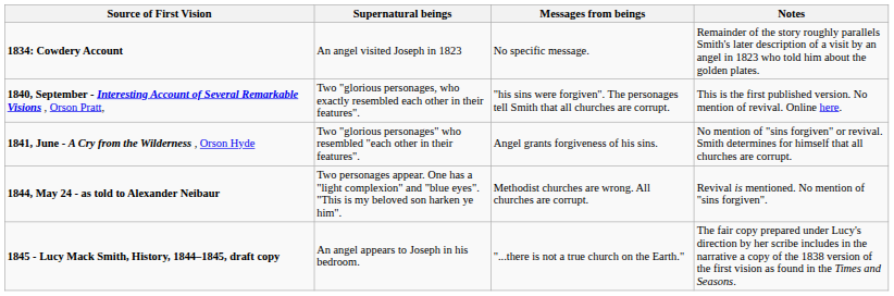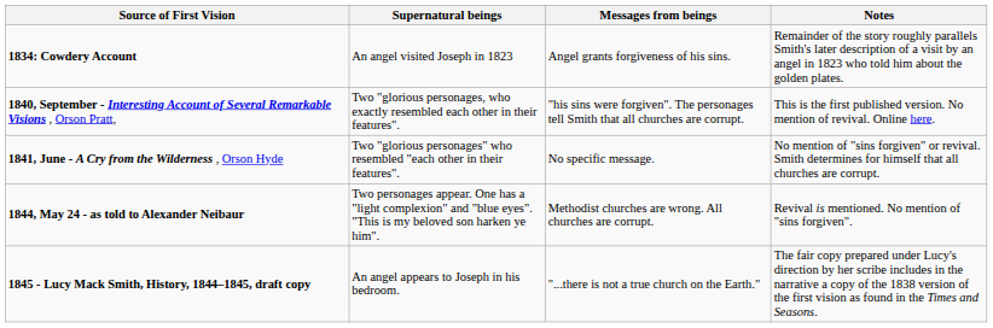 <table class="wikitable" style="width:99%;">
 <tr>
 <th width=35%>Source of First Vision</th>
 <th width=20%>Supernatural beings</th>
 <th width=23%>Messages from beings</th>
 <th width=22%>Notes</th>
 </tr>
 <tr>
 <td><strong>1834: Cowdery Account</strong></td>
 <td>An angel visited Joseph in 1823</td>
-<td>No specific message.</td>
+<td>Angel grants forgiveness of his sins.</td>
 <td>Remainder of the story roughly parallels Smith's later description of a visit by an angel in 1823 who told him about the golden plates.</td>
 </tr>
 <tr>
 <td><strong>1840, September - <em><a href='#'>Interesting Account of Several Remarkable Visions</a></em> </strong>, <a href='#'>Orson Pratt</a>,</td>
 <td>Two "glorious personages, who exactly resembled each other in their features".</td>
 <td>"his sins were forgiven". The personages tell Smith that all churches are corrupt.</td>
 <td>This is the first published version. No mention of revival. Online <a href='#'>here</a>.</td>
 </tr>
 <tr>
 <td><strong>1841, June -  <em>A Cry from the Wilderness</em> </strong>, <a href='#'>Orson Hyde</a></td>
 <td>Two "glorious personages" who resembled "each other in their features".</td>
-<td>Angel grants forgiveness of his sins.</td>
+<td>No specific message.</td>
 <td>No mention of "sins forgiven" or revival. Smith determines for himself that all churches are corrupt.</td>
 </tr>
 <tr>
 <td><strong>1844, May 24 - as told to Alexander Neibaur</strong> </td>
 <td>Two personages appear. One has a "light complexion" and "blue eyes". "This is my beloved son harken ye him".</td>
 <td>Methodist churches are wrong. All churches are corrupt.</td>
 <td>Revival <em>is</em> mentioned. No mention of "sins forgiven".</td>
 </tr>
 <tr>
 <td><strong>1845 - Lucy Mack Smith, History, 1844–1845, draft copy</strong></td>
 <td>An angel appears to Joseph in his bedroom.</td>
 <td>"...there is not a true church on the Earth."</td>
 <td>The fair copy prepared under Lucy's direction by her scribe includes in the narrative a copy of the 1838 version of the first vision as found in the <em>Times and Seasons</em>.</td>
 </tr>
 </table>
